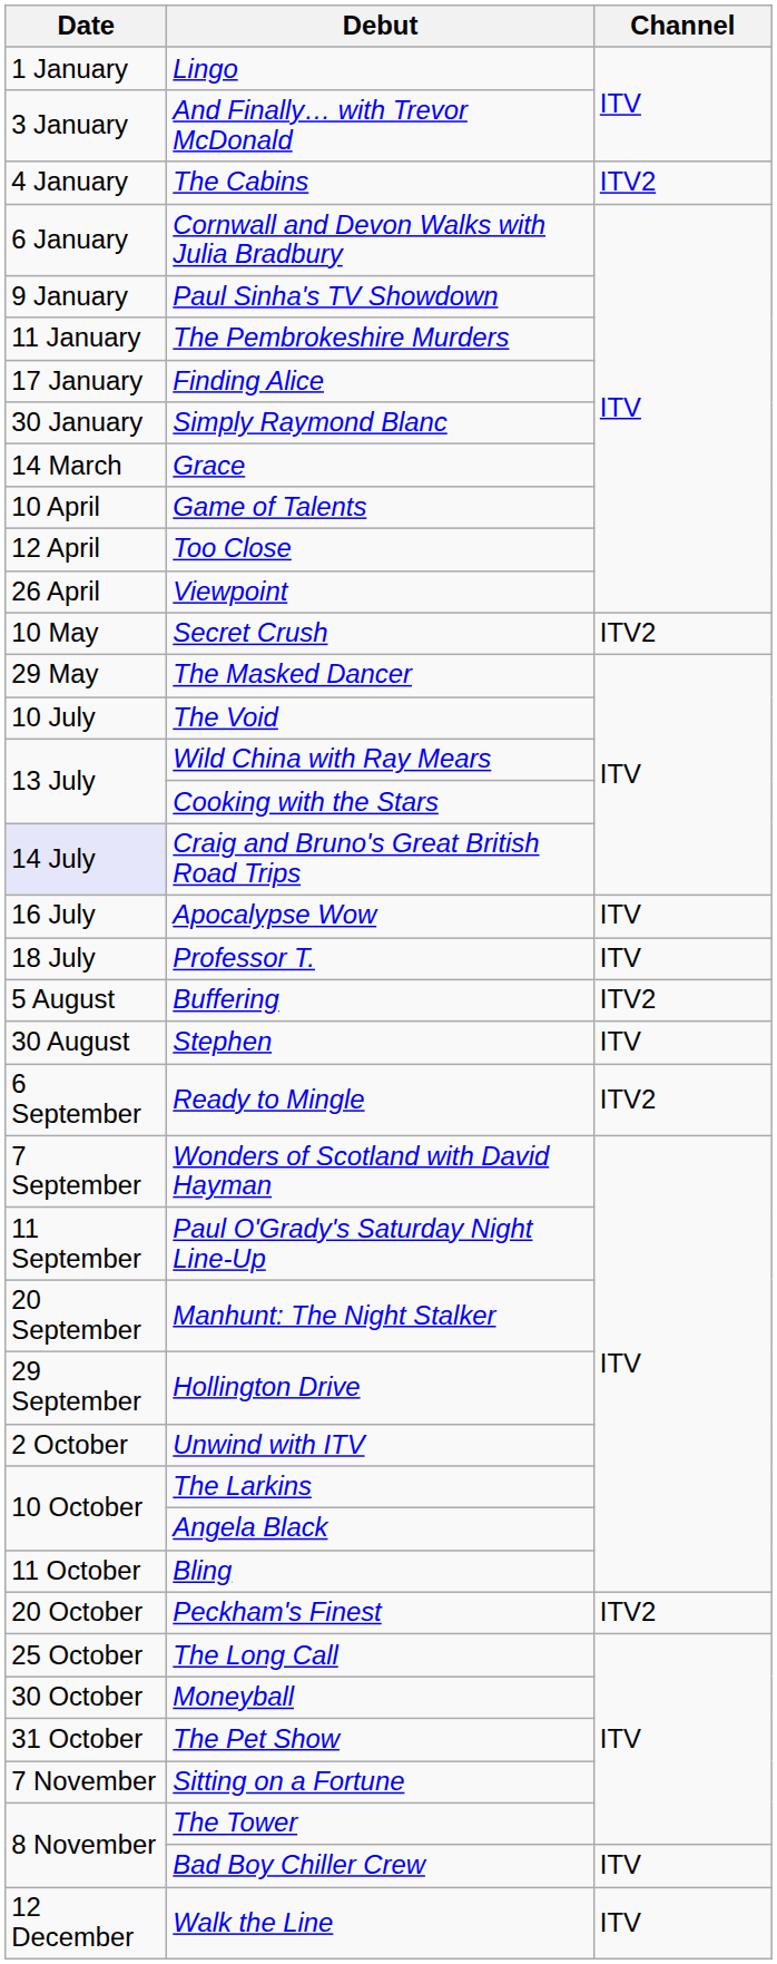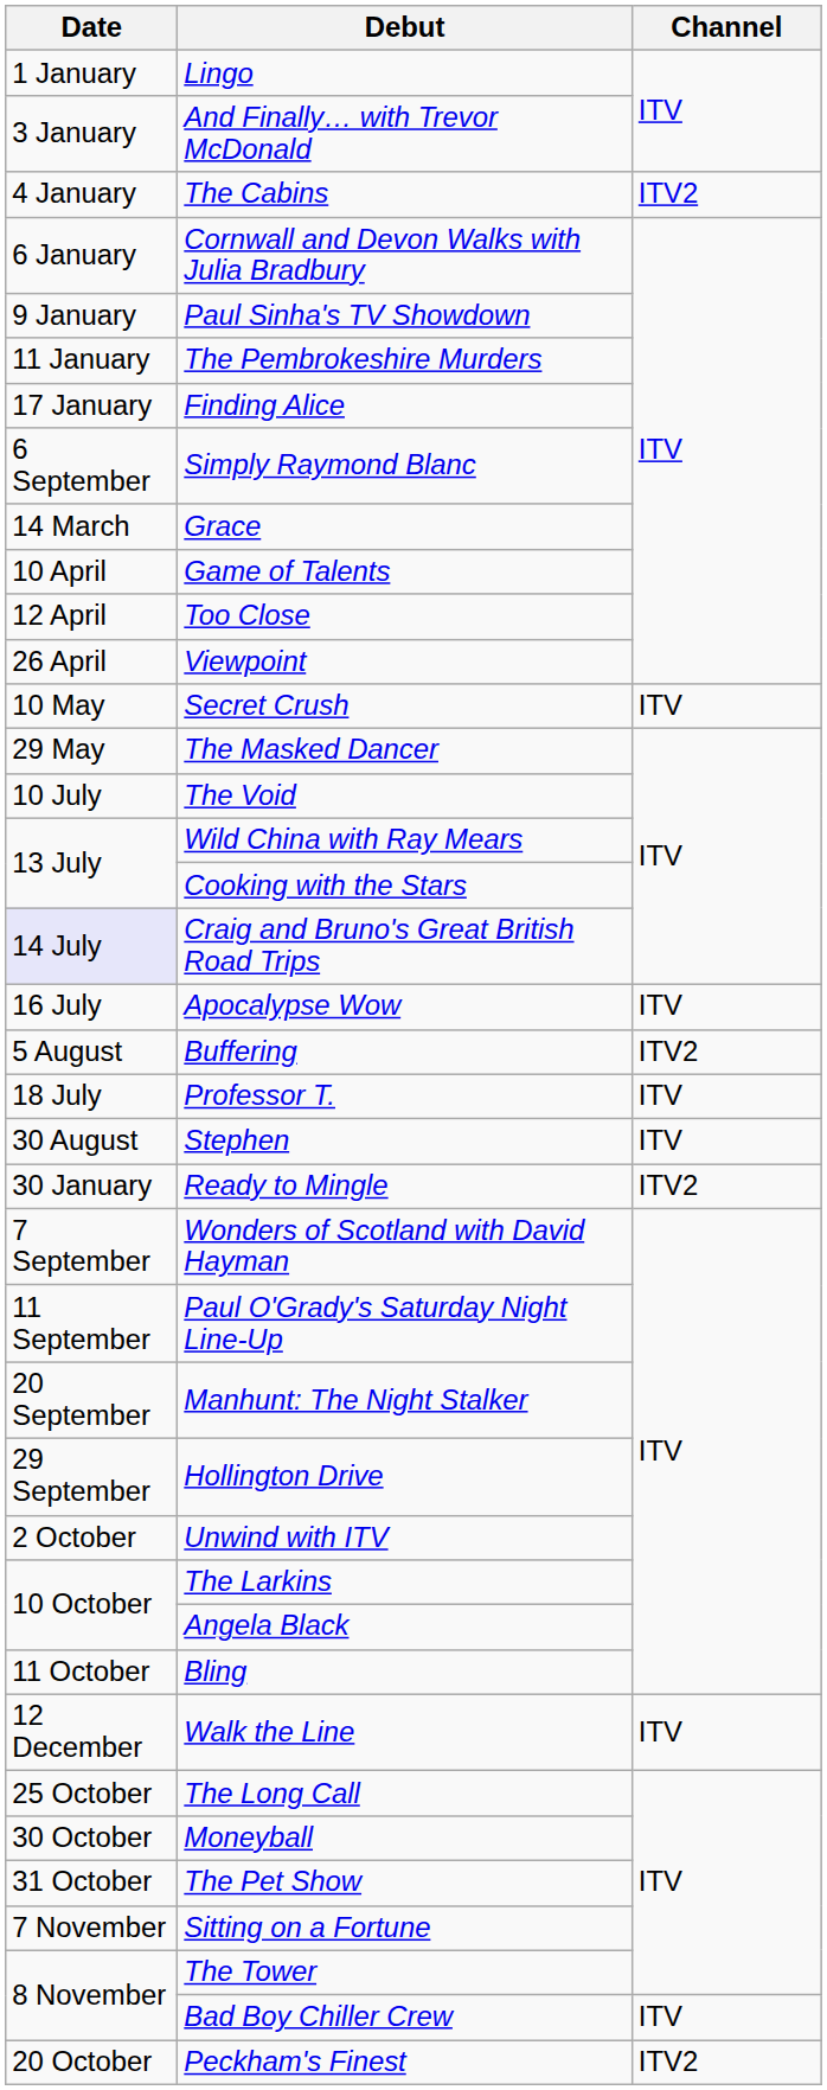 <table class="wikitable">
 <tr>
 <th width=90>Date</th>
 <th width=250>Debut</th>
 <th width=100>Channel</th>
 </tr>
 <tr>
 <td>1 January</td>
 <td><em><a href='#'>Lingo</a></em></td>
 <td rowspan="2"><a href='#'>ITV</a></td>
 </tr>
 <tr>
 <td>3 January</td>
 <td><em><a href='#'>And Finally… with Trevor McDonald</a></em></td>
 </tr>
 <tr>
 <td>4 January</td>
 <td><em><a href='#'>The Cabins</a></em></td>
 <td><a href='#'>ITV2</a></td>
 </tr>
 <tr>
 <td>6 January</td>
 <td><em><a href='#'>Cornwall and Devon Walks with Julia Bradbury</a></em></td>
 <td rowspan="9"><a href='#'>ITV</a></td>
 </tr>
 <tr>
 <td>9 January</td>
 <td><em><a href='#'>Paul Sinha's TV Showdown</a></em></td>
 </tr>
 <tr>
 <td>11 January</td>
 <td><em><a href='#'>The Pembrokeshire Murders</a></em></td>
 </tr>
 <tr>
 <td>17 January</td>
 <td><em><a href='#'>Finding Alice</a></em></td>
 </tr>
 <tr>
-<td>30 January</td>
+<td>6 September</td>
 <td><em><a href='#'>Simply Raymond Blanc</a></em></td>
 </tr>
 <tr>
 <td>14 March</td>
 <td><em><a href='#'>Grace</a></em></td>
 </tr>
 <tr>
 <td>10 April</td>
 <td><em><a href='#'>Game of Talents</a></em></td>
 </tr>
 <tr>
 <td>12 April</td>
 <td><em><a href='#'>Too Close</a></em></td>
 </tr>
 <tr>
 <td>26 April</td>
 <td><em><a href='#'>Viewpoint</a></em></td>
 </tr>
 <tr>
 <td>10 May</td>
 <td><em><a href='#'>Secret Crush</a></em></td>
-<td>ITV2</td>
+<td>ITV</td>
 </tr>
 <tr>
 <td>29 May</td>
 <td><em><a href='#'>The Masked Dancer</a></em></td>
 <td rowspan="5">ITV</td>
 </tr>
 <tr>
 <td>10 July</td>
 <td><em><a href='#'>The Void</a></em></td>
 </tr>
 <tr>
 <td rowspan="2">13 July</td>
 <td><em><a href='#'>Wild China with Ray Mears</a></em></td>
 </tr>
 <tr>
 <td><em><a href='#'>Cooking with the Stars</a></em></td>
 </tr>
 <tr>
 <td style="background: lavender;">14 July</td>
 <td><em><a href='#'>Craig and Bruno's Great British Road Trips</a></em></td>
 </tr>
 <tr>
 <td>16 July</td>
 <td><em><a href='#'>Apocalypse Wow</a></em></td>
 <td>ITV</td>
 </tr>
 <tr>
+<td>5 August</td>
+<td><em><a href='#'>Buffering</a></em></td>
+<td>ITV2</td>
+</tr>
+<tr>
 <td>18 July</td>
 <td><em><a href='#'>Professor T.</a></em></td>
 <td>ITV</td>
-</tr>
-<tr>
-<td>5 August</td>
-<td><em><a href='#'>Buffering</a></em></td>
-<td>ITV2</td>
 </tr>
 <tr>
 <td>30 August</td>
 <td><em><a href='#'>Stephen</a></em></td>
 <td>ITV</td>
 </tr>
 <tr>
-<td>6 September</td>
+<td>30 January</td>
 <td><em><a href='#'>Ready to Mingle</a></em></td>
 <td>ITV2</td>
 </tr>
 <tr>
 <td>7 September</td>
 <td><em><a href='#'>Wonders of Scotland with David Hayman</a></em></td>
 <td rowspan="8">ITV</td>
 </tr>
 <tr>
 <td>11 September</td>
 <td><em><a href='#'>Paul O'Grady's Saturday Night Line-Up</a></em></td>
 </tr>
 <tr>
 <td>20 September</td>
 <td><em><a href='#'>Manhunt: The Night Stalker</a></em></td>
 </tr>
 <tr>
 <td>29 September</td>
 <td><em><a href='#'>Hollington Drive</a></em></td>
 </tr>
 <tr>
 <td>2 October</td>
 <td><em><a href='#'>Unwind with ITV</a></em></td>
 </tr>
 <tr>
 <td rowspan="2">10 October</td>
 <td><em><a href='#'>The Larkins</a></em></td>
 </tr>
 <tr>
 <td><em><a href='#'>Angela Black</a></em></td>
 </tr>
 <tr>
 <td>11 October</td>
 <td><em><a href='#'>Bling</a></em></td>
 </tr>
 <tr>
-<td>20 October</td>
-<td><em><a href='#'>Peckham's Finest</a></em></td>
-<td>ITV2</td>
+<td>12 December</td>
+<td><em><a href='#'>Walk the Line</a></em></td>
+<td>ITV</td>
 </tr>
 <tr>
 <td>25 October</td>
 <td><em><a href='#'>The Long Call</a></em></td>
 <td rowspan="5">ITV</td>
 </tr>
 <tr>
 <td>30 October</td>
 <td><em><a href='#'>Moneyball</a></em></td>
 </tr>
 <tr>
 <td>31 October</td>
 <td><em><a href='#'>The Pet Show</a></em></td>
 </tr>
 <tr>
 <td>7 November</td>
 <td><em><a href='#'>Sitting on a Fortune</a></em></td>
 </tr>
 <tr>
 <td rowspan="2">8 November</td>
 <td><em><a href='#'>The Tower</a></em></td>
 </tr>
 <tr>
 <td><em><a href='#'>Bad Boy Chiller Crew</a></em></td>
 <td>ITV</td>
 </tr>
 <tr>
-<td>12 December</td>
-<td><em><a href='#'>Walk the Line</a></em></td>
-<td>ITV</td>
+<td>20 October</td>
+<td><em><a href='#'>Peckham's Finest</a></em></td>
+<td>ITV2</td>
 </tr>
 <tr>
 </tr>
 </table>
